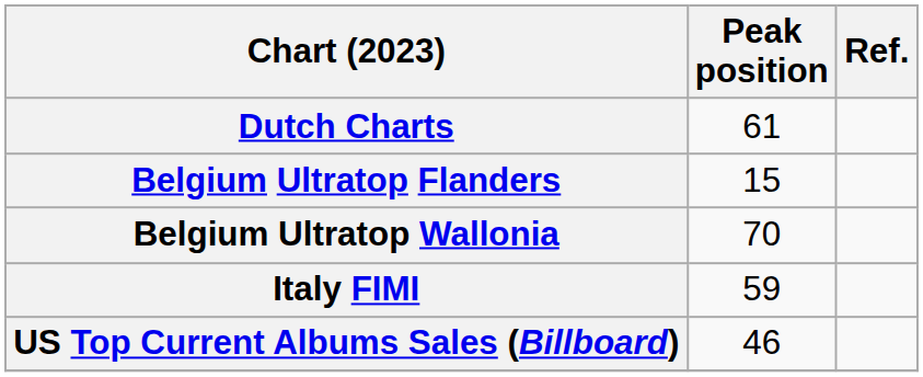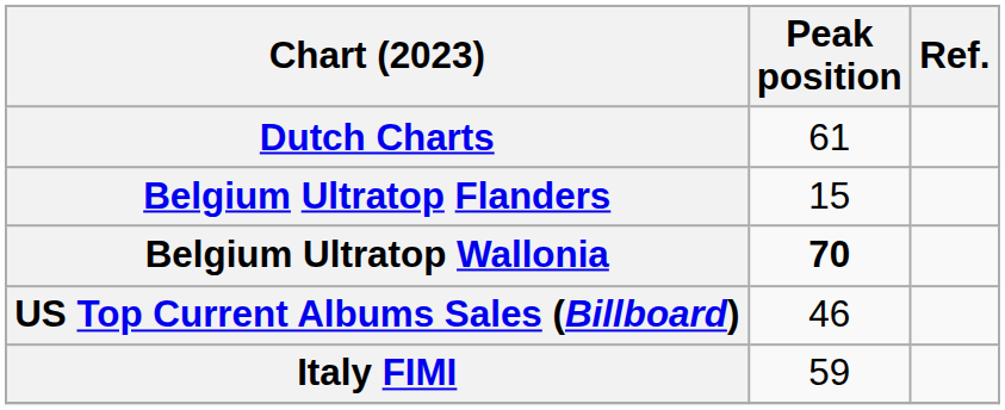 <table class="wikitable sortable plainrowheaders" style="text-align:center">
 <tr>
 <th scope="col">Chart (2023)</th>
 <th scope="col">Peak<br> position</th>
 <th scope="col">Ref.</th>
 </tr>
 <tr>
 <th scope="row"><a href='#'>Dutch Charts</a></th>
 <td align="center">61</td>
 <td><br></td>
 </tr>
 <tr>
 <th scope="row"><a href='#'>Belgium</a> <a href='#'>Ultratop</a> <a href='#'>Flanders</a></th>
 <td align="center">15</td>
 <td><br></td>
 </tr>
 <tr>
 <th Scope="row">Belgium Ultratop <a href='#'>Wallonia</a></th>
-<td align="center">70</td>
-<td><br></td>
-</tr>
-<tr>
-<th Scope="row">Italy <a href='#'>FIMI</a></th>
-<td align="center">59</td>
+<td align="center"><strong>70</strong></td>
 <td><br></td>
 </tr>
 <tr>
 <th scope="row">US <a href='#'>Top Current Albums Sales</a> (<em><a href='#'>Billboard</a></em>)</th>
 <td>46</td>
 <td></td>
 </tr>
 <tr>
+<th Scope="row">Italy <a href='#'>FIMI</a></th>
+<td align="center">59</td>
+<td><br></td>
+</tr>
+<tr>
 </tr>
 </table>
